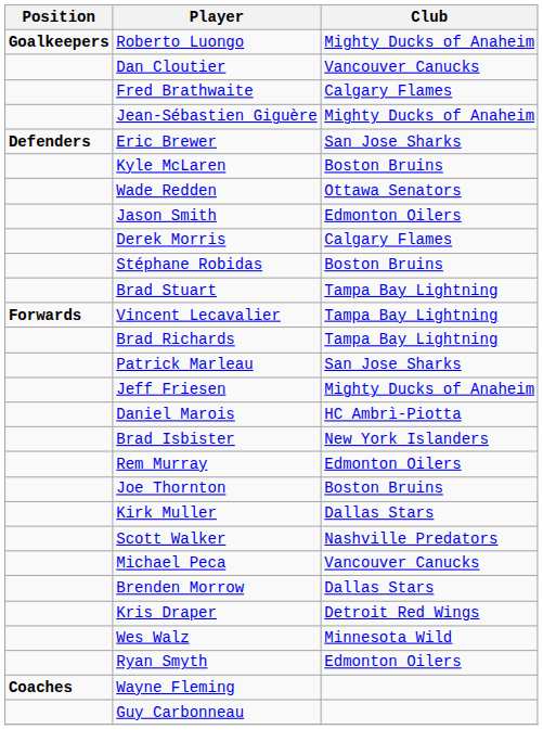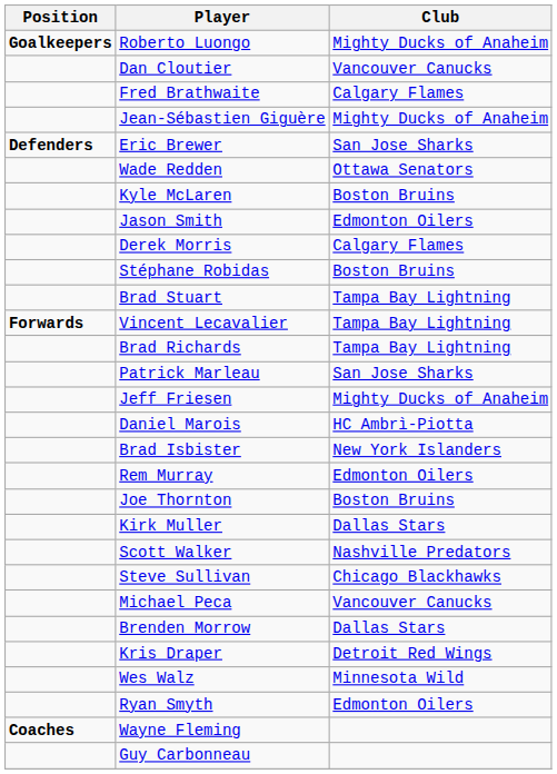 <table class=wikitable>
 <tr>
 <th>Position</th>
 <th>Player</th>
 <th>Club</th>
 </tr>
 <tr>
 <td><strong>Goalkeepers</strong></td>
 <td><a href='#'>Roberto Luongo</a></td>
 <td><a href='#'>Mighty Ducks of Anaheim</a></td>
 </tr>
 <tr>
 <td></td>
 <td><a href='#'>Dan Cloutier</a></td>
 <td><a href='#'>Vancouver Canucks</a></td>
 </tr>
 <tr>
 <td></td>
 <td><a href='#'>Fred Brathwaite</a></td>
 <td><a href='#'>Calgary Flames</a></td>
 </tr>
 <tr>
 <td></td>
 <td><a href='#'>Jean-Sébastien Giguère</a></td>
 <td><a href='#'>Mighty Ducks of Anaheim</a></td>
 </tr>
 <tr>
 <td><strong>Defenders</strong></td>
 <td><a href='#'>Eric Brewer</a></td>
 <td><a href='#'>San Jose Sharks</a></td>
 </tr>
 <tr>
 <td></td>
-<td><a href='#'>Kyle McLaren</a></td>
-<td><a href='#'>Boston Bruins</a></td>
+<td><a href='#'>Wade Redden</a></td>
+<td><a href='#'>Ottawa Senators</a></td>
 </tr>
 <tr>
 <td></td>
-<td><a href='#'>Wade Redden</a></td>
-<td><a href='#'>Ottawa Senators</a></td>
+<td><a href='#'>Kyle McLaren</a></td>
+<td><a href='#'>Boston Bruins</a></td>
 </tr>
 <tr>
 <td></td>
 <td><a href='#'>Jason Smith</a></td>
 <td><a href='#'>Edmonton Oilers</a></td>
 </tr>
 <tr>
 <td></td>
 <td><a href='#'>Derek Morris</a></td>
 <td><a href='#'>Calgary Flames</a></td>
 </tr>
 <tr>
 <td></td>
 <td><a href='#'>Stéphane Robidas</a></td>
 <td><a href='#'>Boston Bruins</a></td>
 </tr>
 <tr>
 <td></td>
 <td><a href='#'>Brad Stuart</a></td>
 <td><a href='#'>Tampa Bay Lightning</a></td>
 </tr>
 <tr>
 <td><strong>Forwards</strong></td>
 <td><a href='#'>Vincent Lecavalier</a></td>
 <td><a href='#'>Tampa Bay Lightning</a></td>
 </tr>
 <tr>
 <td></td>
 <td><a href='#'>Brad Richards</a></td>
 <td><a href='#'>Tampa Bay Lightning</a></td>
 </tr>
 <tr>
 <td></td>
 <td><a href='#'>Patrick Marleau</a></td>
 <td><a href='#'>San Jose Sharks</a></td>
 </tr>
 <tr>
 <td></td>
 <td><a href='#'>Jeff Friesen</a></td>
 <td><a href='#'>Mighty Ducks of Anaheim</a></td>
 </tr>
 <tr>
 <td></td>
 <td><a href='#'>Daniel Marois</a></td>
 <td><a href='#'>HC Ambrì-Piotta</a></td>
 </tr>
 <tr>
 <td></td>
 <td><a href='#'>Brad Isbister</a></td>
 <td><a href='#'>New York Islanders</a></td>
 </tr>
 <tr>
 <td></td>
 <td><a href='#'>Rem Murray</a></td>
 <td><a href='#'>Edmonton Oilers</a></td>
 </tr>
 <tr>
 <td></td>
 <td><a href='#'>Joe Thornton</a></td>
 <td><a href='#'>Boston Bruins</a></td>
 </tr>
 <tr>
 <td></td>
 <td><a href='#'>Kirk Muller</a></td>
 <td><a href='#'>Dallas Stars</a></td>
 </tr>
 <tr>
 <td></td>
 <td><a href='#'>Scott Walker</a></td>
 <td><a href='#'>Nashville Predators</a></td>
 </tr>
 <tr>
 <td></td>
+<td><a href='#'>Steve Sullivan</a></td>
+<td><a href='#'>Chicago Blackhawks</a></td>
+</tr>
+<tr>
+<td></td>
 <td><a href='#'>Michael Peca</a></td>
 <td><a href='#'>Vancouver Canucks</a></td>
 </tr>
 <tr>
 <td></td>
 <td><a href='#'>Brenden Morrow</a></td>
 <td><a href='#'>Dallas Stars</a></td>
 </tr>
 <tr>
 <td></td>
 <td><a href='#'>Kris Draper</a></td>
 <td><a href='#'>Detroit Red Wings</a></td>
 </tr>
 <tr>
 <td></td>
 <td><a href='#'>Wes Walz</a></td>
 <td><a href='#'>Minnesota Wild</a></td>
 </tr>
 <tr>
 <td></td>
 <td><a href='#'>Ryan Smyth</a></td>
 <td><a href='#'>Edmonton Oilers</a></td>
 </tr>
 <tr>
 <td><strong>Coaches</strong></td>
 <td><a href='#'>Wayne Fleming</a></td>
 <td></td>
 </tr>
 <tr>
 <td></td>
 <td><a href='#'>Guy Carbonneau</a></td>
 <td></td>
 </tr>
 <tr>
 </tr>
 </table>
